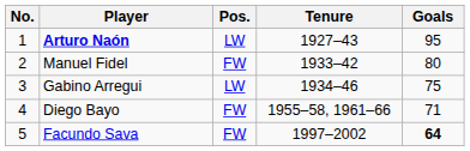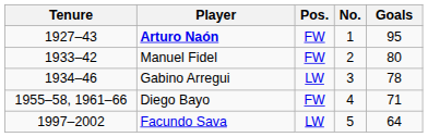 <table class="wikitable sortable" style="text-align:center">
 <tr>
-<th width=30px>No.</th>
+<th width=150px>Tenure</th>
 <th width=180px>Player</th>
 <th width=40px>Pos.</th>
-<th width=150px>Tenure</th>
+<th width=30px>No.</th>
 <th width=60px>Goals</th>
 </tr>
 <tr>
+<td>1927–43</td>
+<td align=left> <strong><a href='#'>Arturo Naón</a></strong></td>
+<td><a href='#'>FW</a></td>
 <td>1</td>
-<td align=left> <strong><a href='#'>Arturo Naón</a></strong></td>
-<td><a href='#'>LW</a></td>
-<td>1927–43</td>
 <td>95</td>
 </tr>
 <tr>
-<td>2</td>
+<td>1933–42</td>
 <td align=left> Manuel Fidel</td>
 <td><a href='#'>FW</a></td>
-<td>1933–42</td>
+<td>2</td>
 <td>80</td>
 </tr>
 <tr>
-<td>3</td>
+<td>1934–46</td>
 <td align=left> Gabino Arregui</td>
 <td><a href='#'>LW</a></td>
-<td>1934–46</td>
-<td>75</td>
+<td>3</td>
+<td>78</td>
 </tr>
 <tr>
-<td>4</td>
+<td>1955–58, 1961–66</td>
 <td align=left> Diego Bayo</td>
 <td><a href='#'>FW</a></td>
-<td>1955–58, 1961–66</td>
+<td>4</td>
 <td>71</td>
 </tr>
 <tr>
+<td>1997–2002</td>
+<td align=left> <a href='#'>Facundo Sava</a></td>
+<td><a href='#'>LW</a></td>
 <td>5</td>
-<td align=left> <a href='#'>Facundo Sava</a></td>
-<td><a href='#'>FW</a></td>
-<td>1997–2002</td>
-<td><strong>64</strong></td>
+<td>64</td>
 </tr>
 </table>
